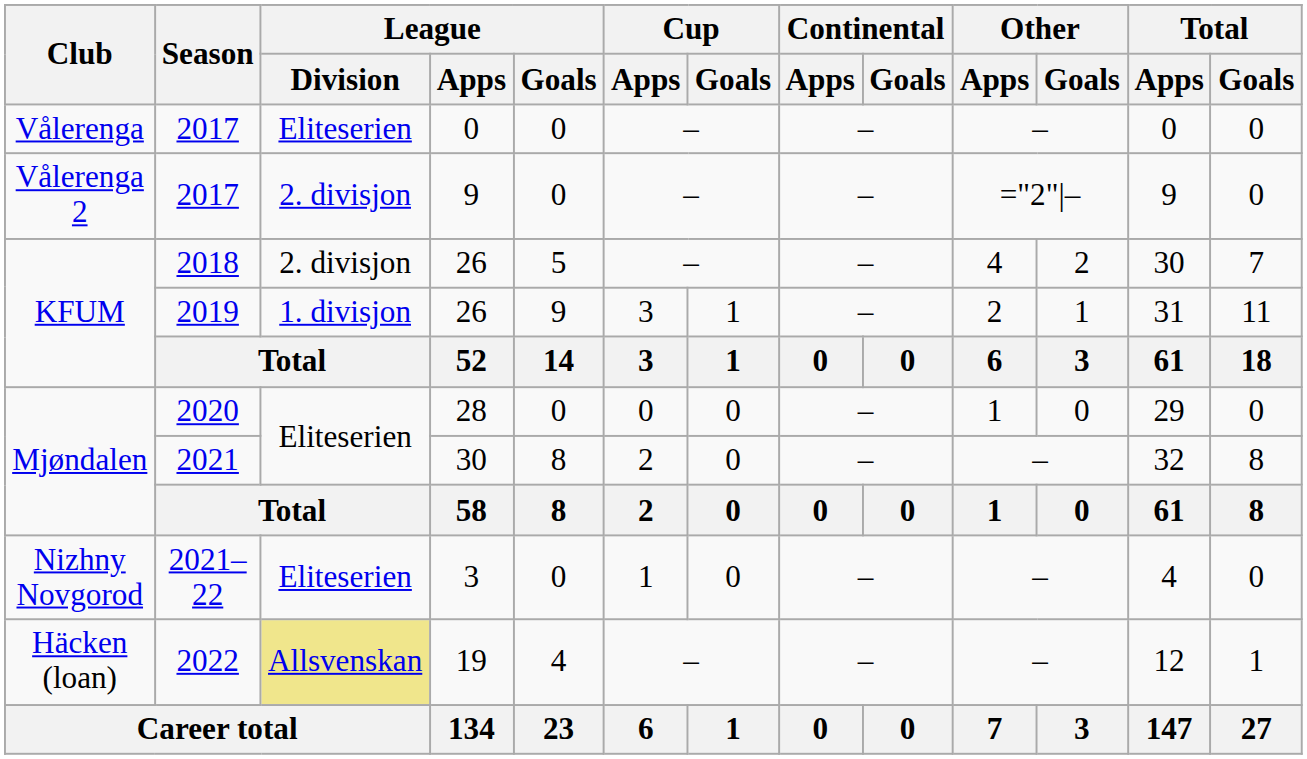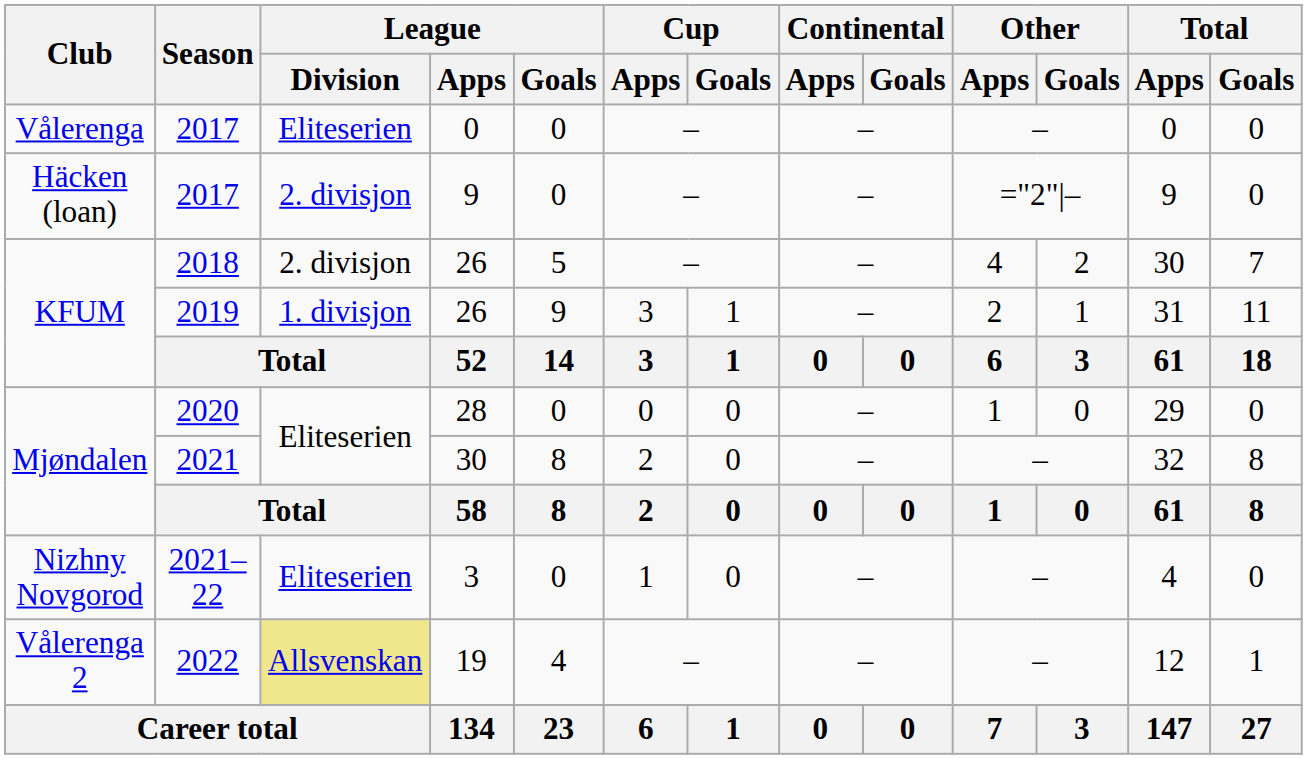 <table class="wikitable" style="text-align:center">
 <tr>
 <th rowspan="2">Club</th>
 <th rowspan="2">Season</th>
 <th colspan="3">League</th>
 <th colspan="2">Cup</th>
 <th colspan="2">Continental</th>
 <th colspan="2">Other</th>
 <th colspan="2">Total</th>
 </tr>
 <tr>
 <th>Division</th>
 <th>Apps</th>
 <th>Goals</th>
 <th>Apps</th>
 <th>Goals</th>
 <th>Apps</th>
 <th>Goals</th>
 <th>Apps</th>
 <th>Goals</th>
 <th>Apps</th>
 <th>Goals</th>
 </tr>
 <tr>
 <td><a href='#'>Vålerenga</a></td>
 <td><a href='#'>2017</a></td>
 <td><a href='#'>Eliteserien</a></td>
 <td>0</td>
 <td>0</td>
 <td colspan="2">–</td>
 <td colspan="2">–</td>
 <td colspan="2">–</td>
 <td>0</td>
 <td>0</td>
 </tr>
 <tr>
-<td><a href='#'>Vålerenga 2</a></td>
+<td><a href='#'>Häcken</a> (loan)</td>
 <td><a href='#'>2017</a></td>
 <td><a href='#'>2. divisjon</a></td>
 <td>9</td>
 <td>0</td>
 <td colspan="2">–</td>
 <td colspan="2">–</td>
 <td colspan="2">="2"|–</td>
 <td>9</td>
 <td>0</td>
 </tr>
 <tr>
 <td rowspan="3"><a href='#'>KFUM</a></td>
 <td><a href='#'>2018</a></td>
 <td>2. divisjon</td>
 <td>26</td>
 <td>5</td>
 <td colspan="2">–</td>
 <td colspan="2">–</td>
 <td>4</td>
 <td>2</td>
 <td>30</td>
 <td>7</td>
 </tr>
 <tr>
 <td><a href='#'>2019</a></td>
 <td><a href='#'>1. divisjon</a></td>
 <td>26</td>
 <td>9</td>
 <td>3</td>
 <td>1</td>
 <td colspan="2">–</td>
 <td>2</td>
 <td>1</td>
 <td>31</td>
 <td>11</td>
 </tr>
 <tr>
 <th colspan="2">Total</th>
 <th>52</th>
 <th>14</th>
 <th>3</th>
 <th>1</th>
 <th>0</th>
 <th>0</th>
 <th>6</th>
 <th>3</th>
 <th>61</th>
 <th>18</th>
 </tr>
 <tr>
 <td rowspan="3"><a href='#'>Mjøndalen</a></td>
 <td><a href='#'>2020</a></td>
 <td rowspan="2">Eliteserien</td>
 <td>28</td>
 <td>0</td>
 <td>0</td>
 <td>0</td>
 <td colspan="2">–</td>
 <td>1</td>
 <td>0</td>
 <td>29</td>
 <td>0</td>
 </tr>
 <tr>
 <td><a href='#'>2021</a></td>
 <td>30</td>
 <td>8</td>
 <td>2</td>
 <td>0</td>
 <td colspan="2">–</td>
 <td colspan="2">–</td>
 <td>32</td>
 <td>8</td>
 </tr>
 <tr>
 <th colspan="2">Total</th>
 <th>58</th>
 <th>8</th>
 <th>2</th>
 <th>0</th>
 <th>0</th>
 <th>0</th>
 <th>1</th>
 <th>0</th>
 <th>61</th>
 <th>8</th>
 </tr>
 <tr>
 <td><a href='#'>Nizhny Novgorod</a></td>
 <td><a href='#'>2021–22</a></td>
 <td><a href='#'>Eliteserien</a></td>
 <td>3</td>
 <td>0</td>
 <td>1</td>
 <td>0</td>
 <td colspan="2">–</td>
 <td colspan="2">–</td>
 <td>4</td>
 <td>0</td>
 </tr>
 <tr>
-<td><a href='#'>Häcken</a> (loan)</td>
+<td><a href='#'>Vålerenga 2</a></td>
 <td><a href='#'>2022</a></td>
 <td style="background: khaki;"><a href='#'>Allsvenskan</a></td>
 <td>19</td>
 <td>4</td>
 <td colspan="2">–</td>
 <td colspan="2">–</td>
 <td colspan="2">–</td>
 <td>12</td>
 <td>1</td>
 </tr>
 <tr>
 <th colspan="3">Career total</th>
 <th>134</th>
 <th>23</th>
 <th>6</th>
 <th>1</th>
 <th>0</th>
 <th>0</th>
 <th>7</th>
 <th>3</th>
 <th>147</th>
 <th>27</th>
 </tr>
 </table>
